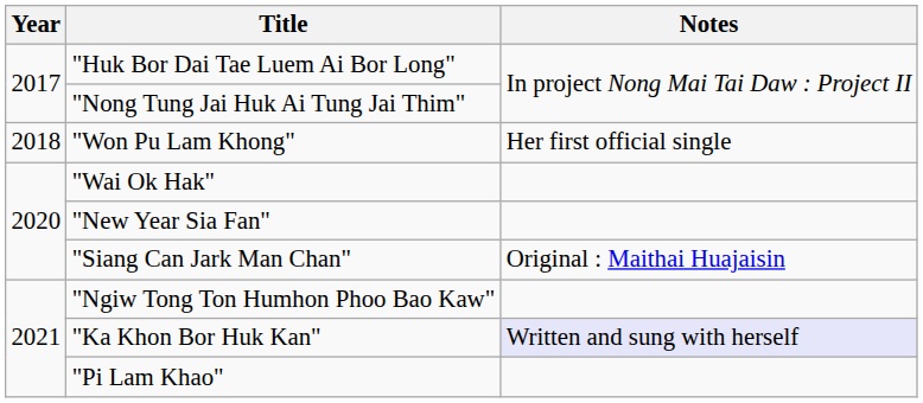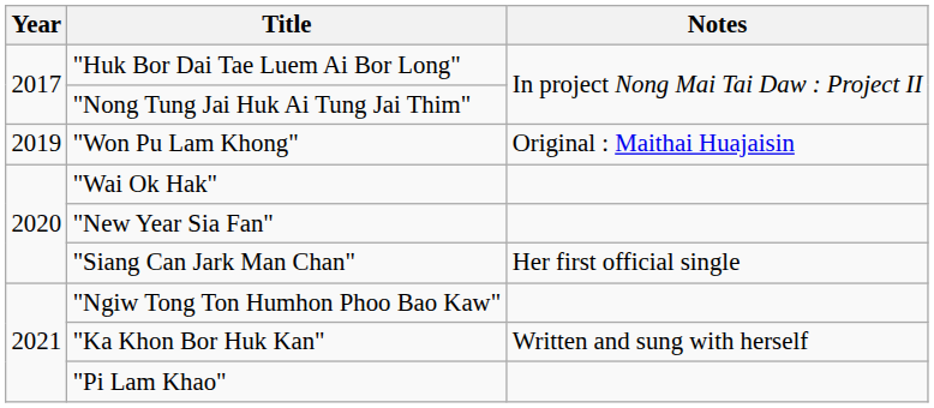 <table class="wikitable">
 <tr>
 <th>Year</th>
 <th>Title</th>
 <th>Notes</th>
 </tr>
 <tr>
 <td rowspan="2">2017</td>
 <td>"Huk Bor Dai Tae Luem Ai Bor Long"</td>
 <td rowspan="2">In project <em>Nong Mai Tai Daw : Project II</em></td>
 </tr>
 <tr>
 <td>"Nong Tung Jai Huk Ai Tung Jai Thim"</td>
 </tr>
 <tr>
-<td>2018</td>
+<td>2019</td>
 <td>"Won Pu Lam Khong"</td>
-<td>Her first official single</td>
+<td>Original : <a href='#'>Maithai Huajaisin</a></td>
 </tr>
 <tr>
 <td rowspan="3">2020</td>
 <td>"Wai Ok Hak"</td>
 <td></td>
 </tr>
 <tr>
 <td>"New Year Sia Fan"</td>
 <td></td>
 </tr>
 <tr>
 <td>"Siang Can Jark Man Chan"</td>
-<td>Original : <a href='#'>Maithai Huajaisin</a></td>
+<td>Her first official single</td>
 </tr>
 <tr>
 <td rowspan="3">2021</td>
 <td>"Ngiw Tong Ton Humhon Phoo Bao Kaw"</td>
 <td></td>
 </tr>
 <tr>
 <td>"Ka Khon Bor Huk Kan"</td>
-<td style="background: lavender;">Written and sung with herself</td>
+<td>Written and sung with herself</td>
 </tr>
 <tr>
 <td>"Pi Lam Khao"</td>
 <td></td>
 </tr>
 </table>
